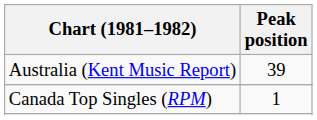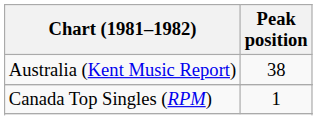 <table class="wikitable sortable">
 <tr>
 <th>Chart (1981–1982)</th>
 <th>Peak<br>position</th>
 </tr>
 <tr>
 <td>Australia (<a href='#'>Kent Music Report</a>)</td>
-<td style="text-align:center;">39</td>
+<td style="text-align:center;">38</td>
 </tr>
 <tr>
 </tr>
 <tr>
 <td>Canada Top Singles (<em><a href='#'>RPM</a></em>)</td>
 <td style="text-align:center;">1</td>
 </tr>
 <tr>
 </tr>
 <tr>
 </tr>
 <tr>
 </tr>
 <tr>
 </tr>
 <tr>
 </tr>
 <tr>
 </tr>
 <tr>
 </tr>
 <tr>
 </tr>
 </table>
